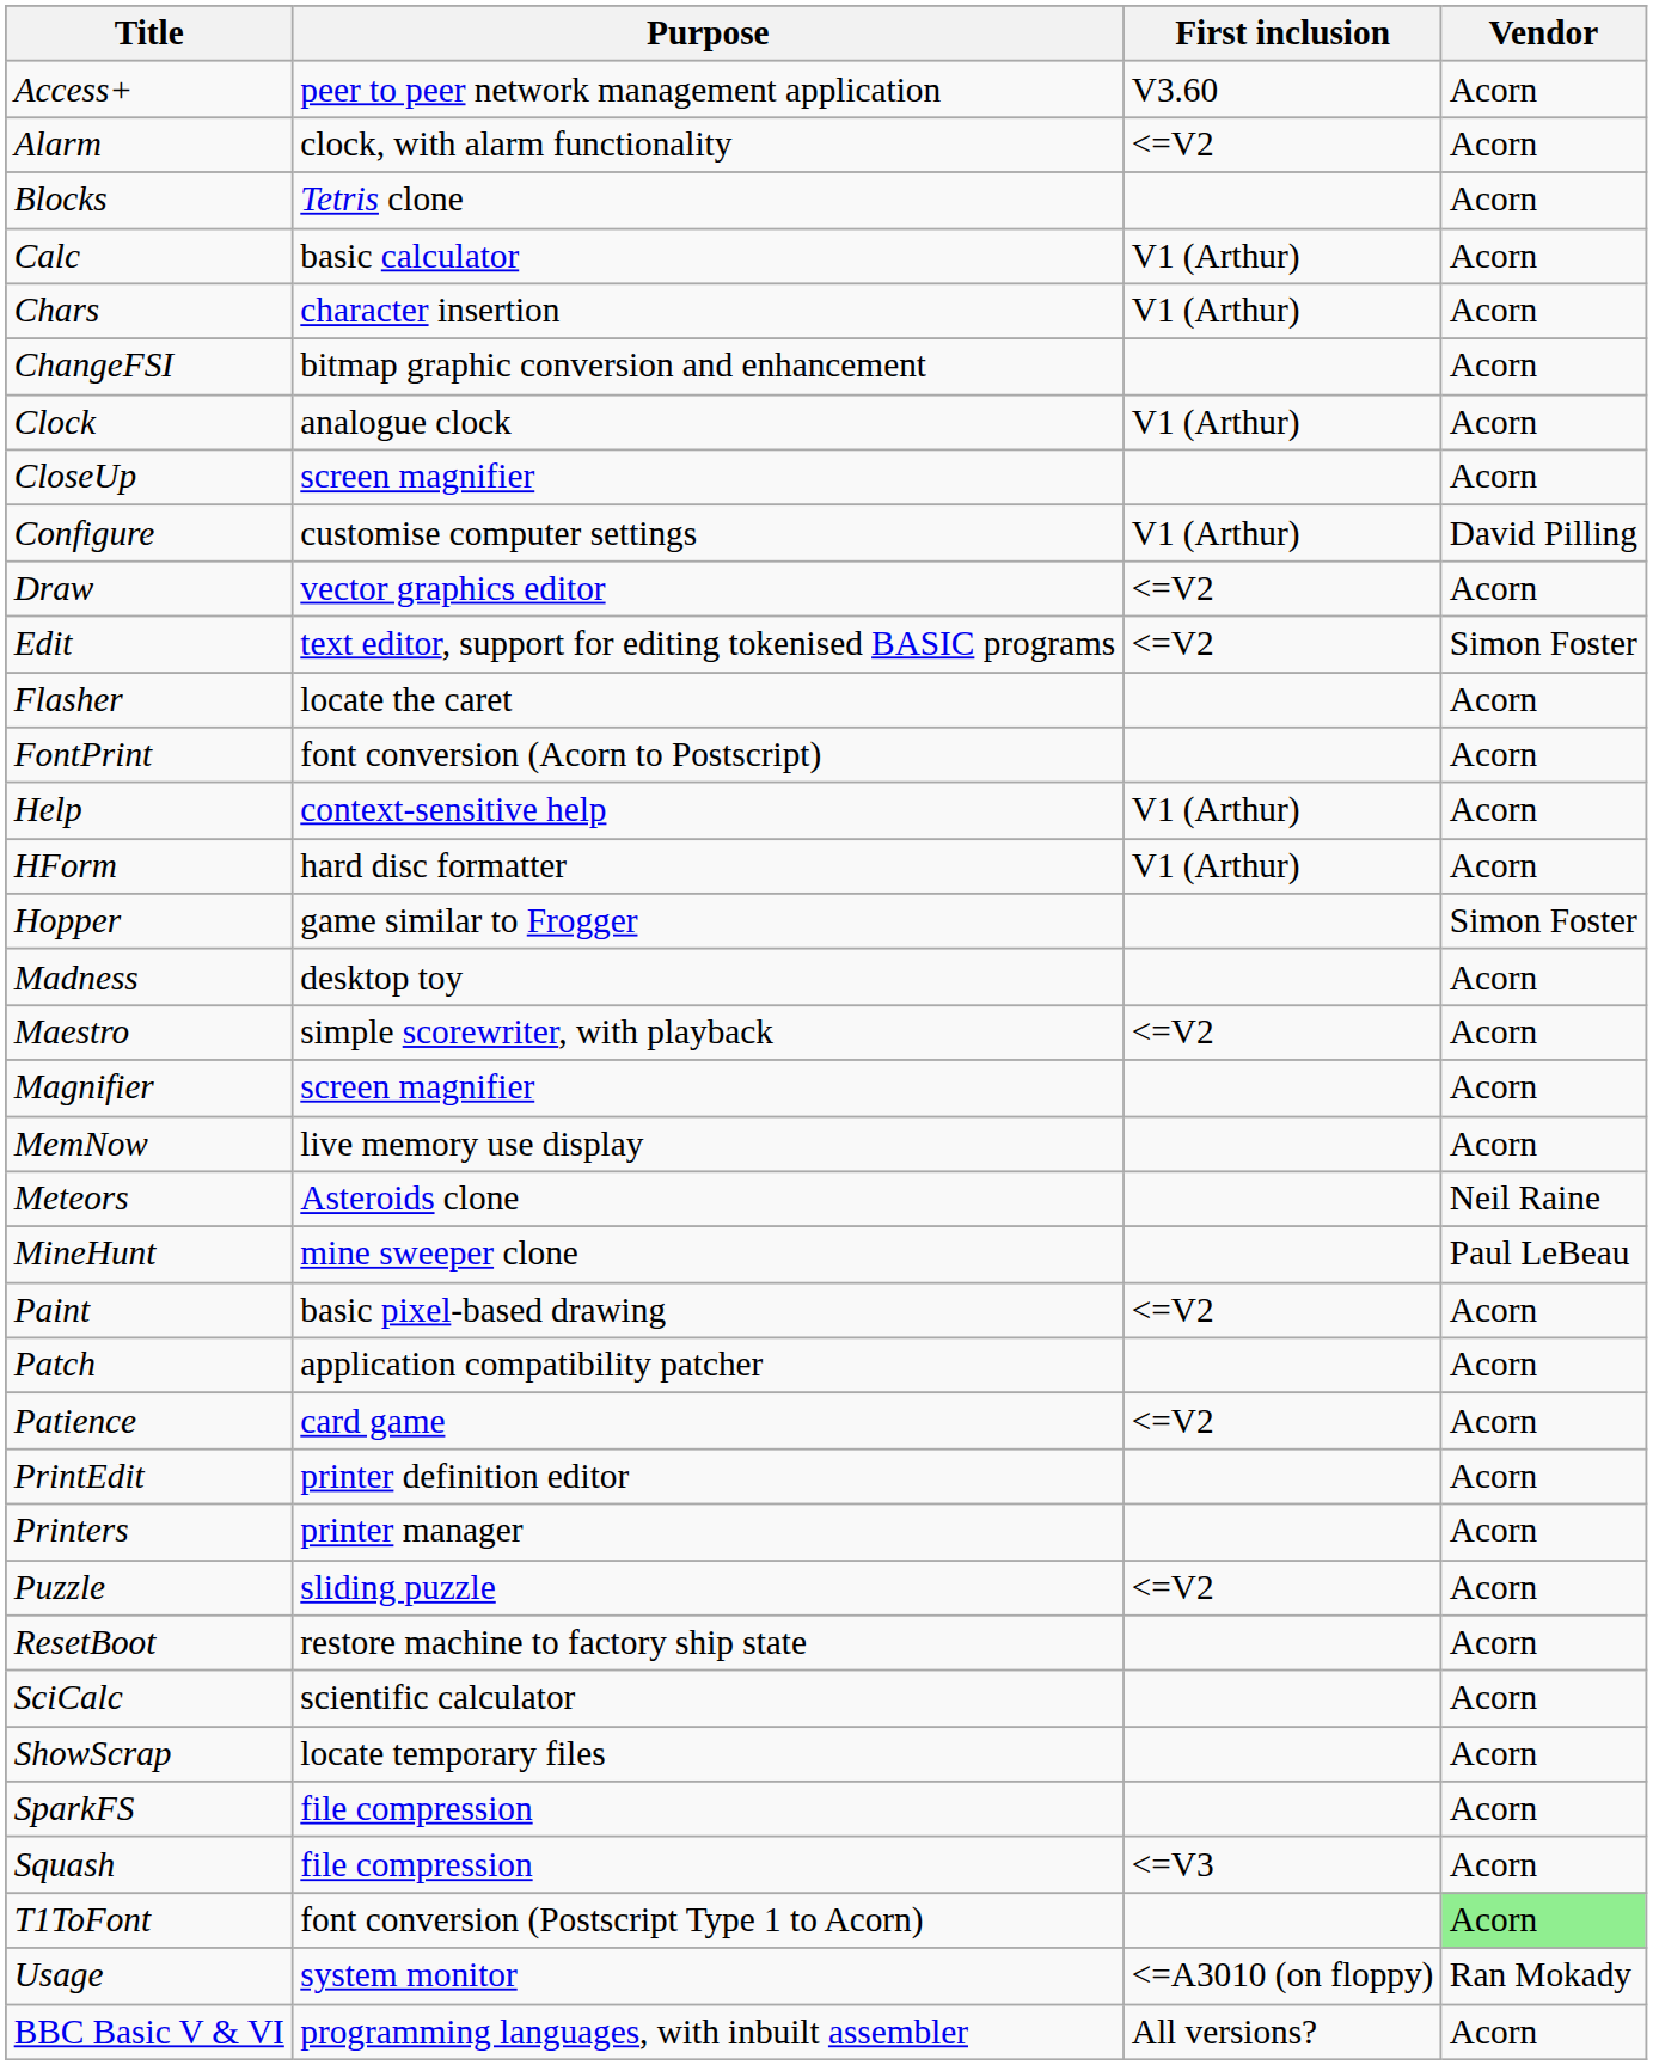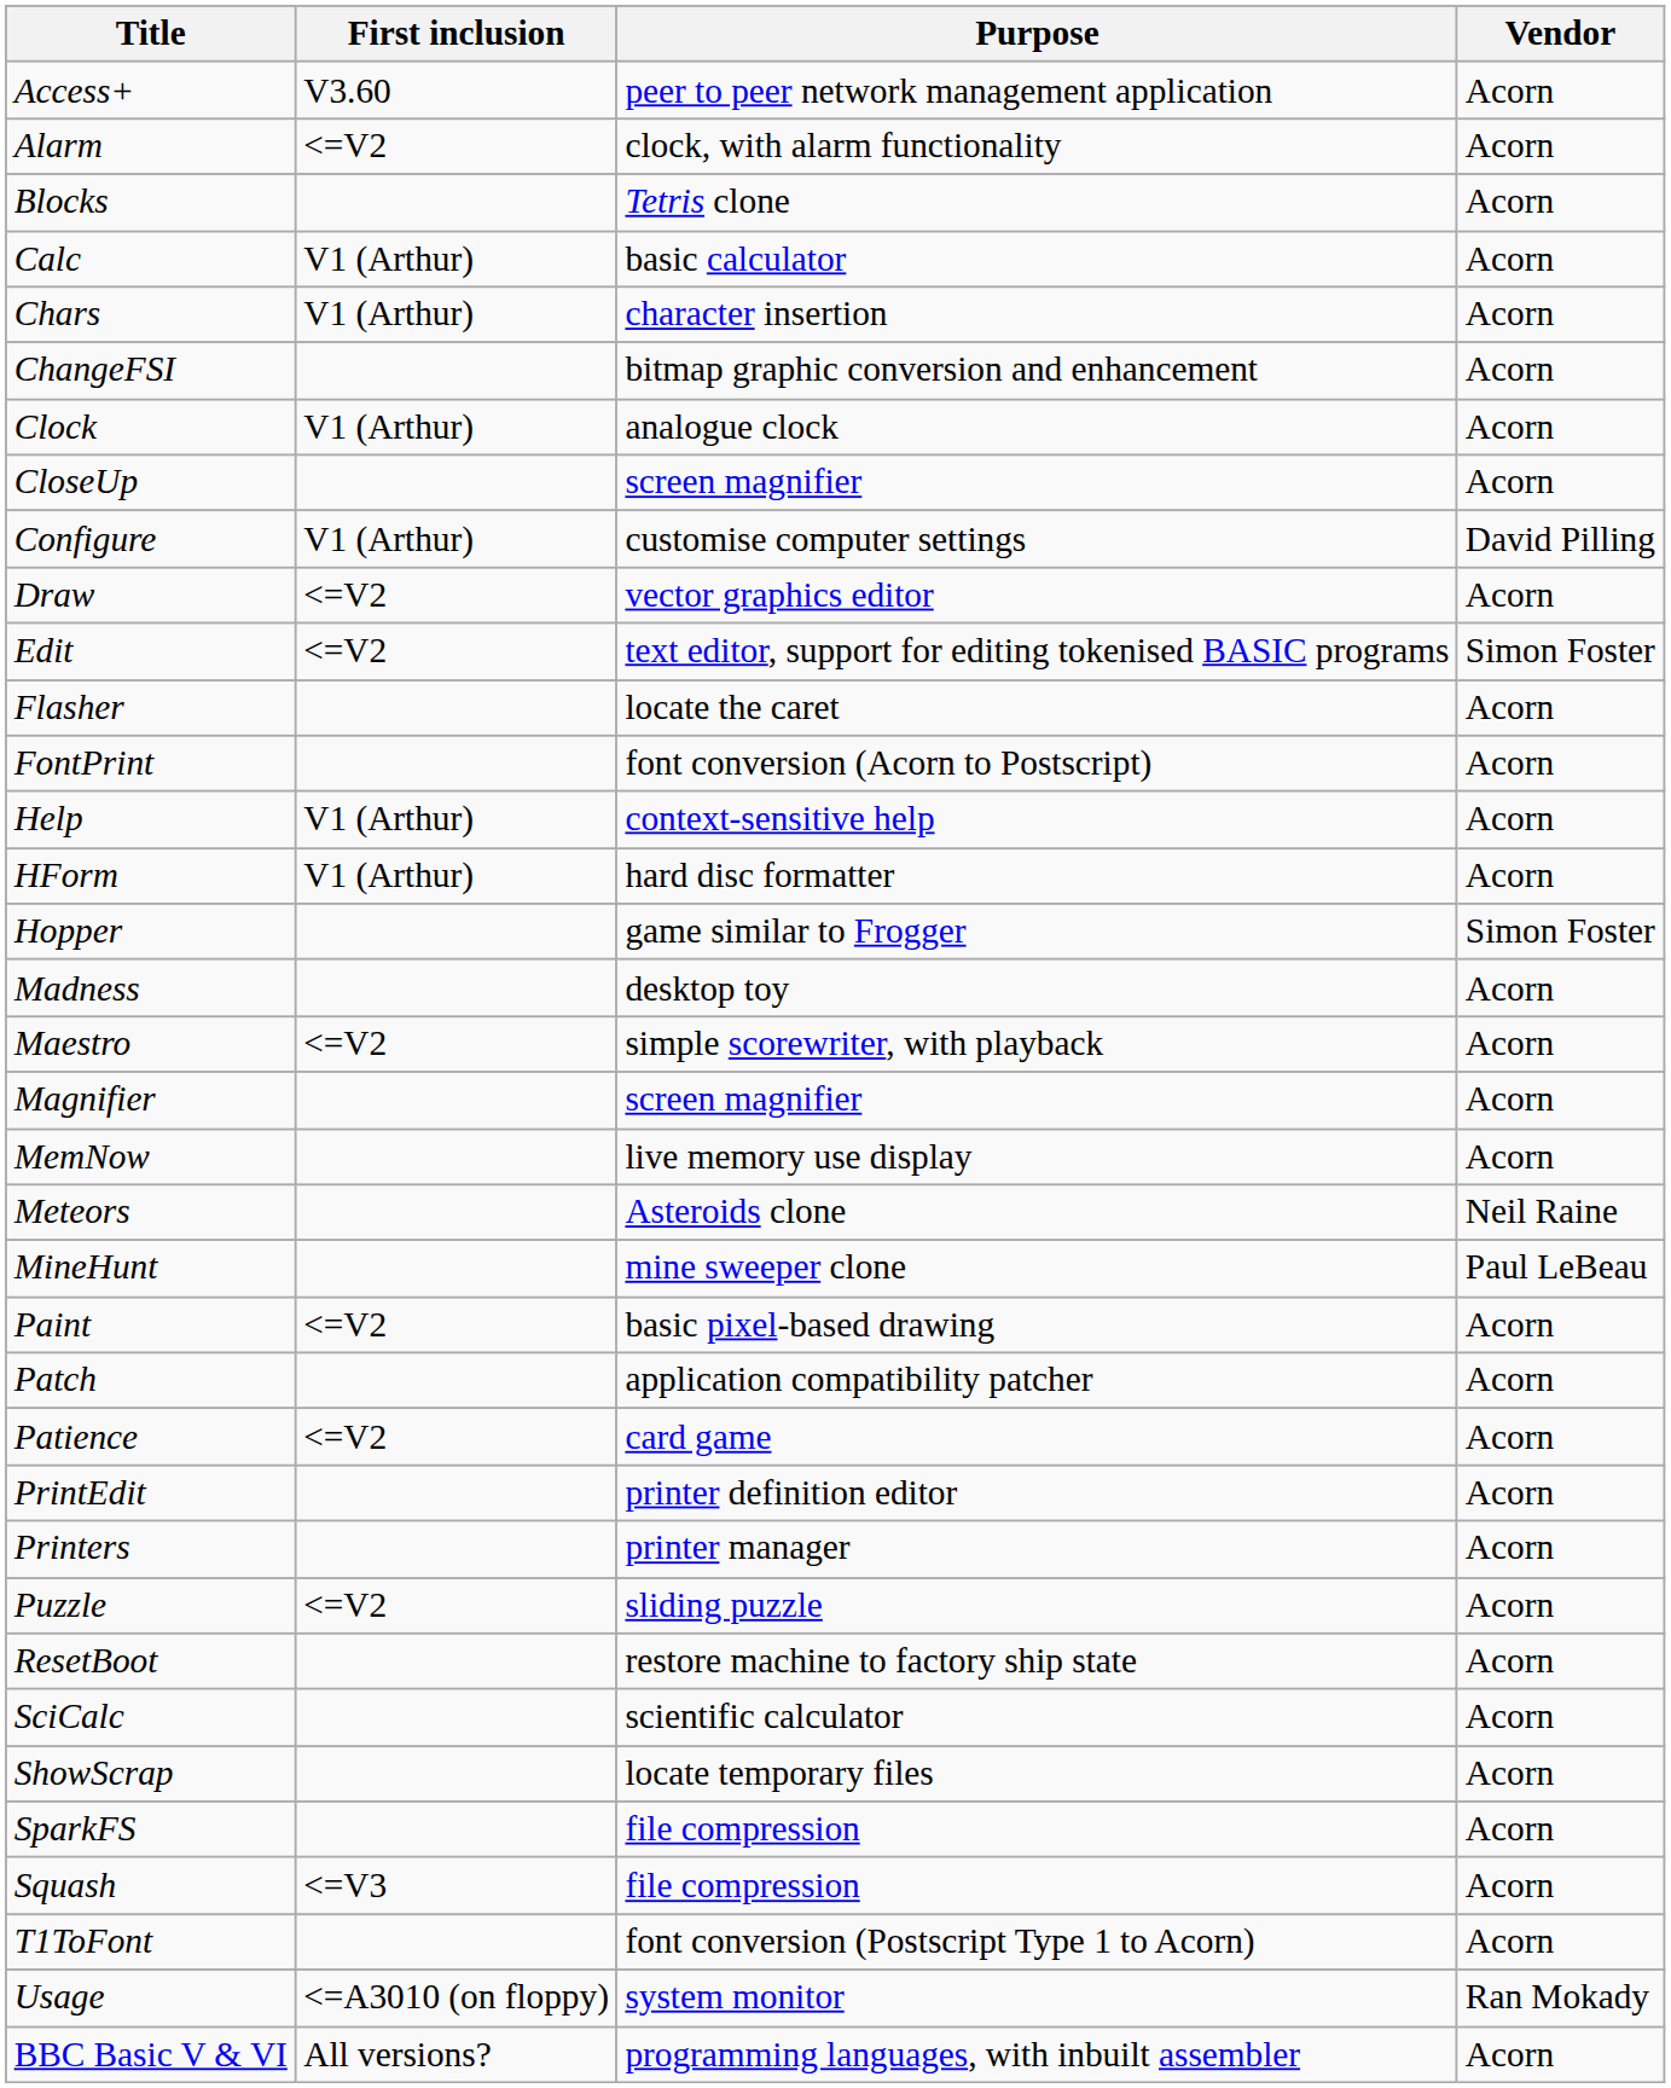 <table class="wikitable sortable" style="width: auto;">
 <tr>
 <th>Title</th>
+<th>First inclusion </th>
 <th>Purpose</th>
-<th>First inclusion </th>
 <th>Vendor</th>
 </tr>
 <tr>
 <td><em>Access+</em></td>
+<td>V3.60</td>
 <td><a href='#'>peer to peer</a> network management application</td>
-<td>V3.60</td>
 <td>Acorn</td>
 </tr>
 <tr>
 <td><em>Alarm</em></td>
+<td><=V2</td>
 <td>clock, with alarm functionality</td>
-<td><=V2</td>
 <td>Acorn</td>
 </tr>
 <tr>
 <td><em>Blocks</em></td>
+<td></td>
 <td><em><a href='#'>Tetris</a></em> clone</td>
-<td></td>
 <td>Acorn</td>
 </tr>
 <tr>
 <td><em>Calc</em></td>
+<td>V1 (Arthur)</td>
 <td>basic <a href='#'>calculator</a></td>
-<td>V1 (Arthur)</td>
 <td>Acorn</td>
 </tr>
 <tr>
 <td><em>Chars</em></td>
+<td>V1 (Arthur)</td>
 <td><a href='#'>character</a> insertion</td>
-<td>V1 (Arthur)</td>
 <td>Acorn</td>
 </tr>
 <tr>
 <td><em>ChangeFSI</em></td>
+<td></td>
 <td>bitmap graphic conversion and enhancement</td>
-<td></td>
 <td>Acorn</td>
 </tr>
 <tr>
 <td><em>Clock</em></td>
+<td>V1 (Arthur)</td>
 <td>analogue clock</td>
-<td>V1 (Arthur)</td>
 <td>Acorn</td>
 </tr>
 <tr>
 <td><em>CloseUp</em></td>
+<td></td>
 <td><a href='#'>screen magnifier</a></td>
-<td></td>
 <td>Acorn</td>
 </tr>
 <tr>
 <td><em>Configure</em></td>
+<td>V1 (Arthur)</td>
 <td>customise computer settings</td>
-<td>V1 (Arthur)</td>
 <td>David Pilling</td>
 </tr>
 <tr>
 <td><em>Draw</em></td>
+<td><=V2</td>
 <td><a href='#'>vector graphics editor</a></td>
-<td><=V2</td>
 <td>Acorn</td>
 </tr>
 <tr>
 <td><em>Edit</em></td>
+<td><=V2</td>
 <td><a href='#'>text editor</a>, support for editing tokenised <a href='#'>BASIC</a> programs</td>
-<td><=V2</td>
 <td>Simon Foster</td>
 </tr>
 <tr>
 <td><em>Flasher</em></td>
+<td></td>
 <td>locate the caret</td>
-<td></td>
 <td>Acorn</td>
 </tr>
 <tr>
 <td><em>FontPrint</em></td>
+<td></td>
 <td>font conversion (Acorn to Postscript)</td>
-<td></td>
 <td>Acorn</td>
 </tr>
 <tr>
 <td><em>Help</em></td>
+<td>V1 (Arthur)</td>
 <td><a href='#'>context-sensitive help</a></td>
-<td>V1 (Arthur)</td>
 <td>Acorn</td>
 </tr>
 <tr>
 <td><em>HForm</em></td>
+<td>V1 (Arthur)</td>
 <td>hard disc formatter</td>
-<td>V1 (Arthur)</td>
 <td>Acorn</td>
 </tr>
 <tr>
 <td><em>Hopper</em></td>
+<td></td>
 <td>game similar to <a href='#'>Frogger</a></td>
-<td></td>
 <td>Simon Foster</td>
 </tr>
 <tr>
 <td><em>Madness</em></td>
+<td></td>
 <td>desktop toy</td>
-<td></td>
 <td>Acorn</td>
 </tr>
 <tr>
 <td><em>Maestro</em></td>
+<td><=V2</td>
 <td>simple <a href='#'>scorewriter</a>, with playback</td>
-<td><=V2</td>
 <td>Acorn</td>
 </tr>
 <tr>
 <td><em>Magnifier</em></td>
+<td></td>
 <td><a href='#'>screen magnifier</a></td>
-<td></td>
 <td>Acorn</td>
 </tr>
 <tr>
 <td><em>MemNow</em></td>
+<td></td>
 <td>live memory use display</td>
-<td></td>
 <td>Acorn</td>
 </tr>
 <tr>
 <td><em>Meteors</em></td>
+<td></td>
 <td><a href='#'>Asteroids</a> clone</td>
-<td></td>
 <td>Neil Raine</td>
 </tr>
 <tr>
 <td><em>MineHunt</em></td>
+<td></td>
 <td><a href='#'>mine sweeper</a> clone</td>
-<td></td>
 <td>Paul LeBeau</td>
 </tr>
 <tr>
 <td><em>Paint</em></td>
+<td><=V2</td>
 <td>basic <a href='#'>pixel</a>-based drawing</td>
-<td><=V2</td>
 <td>Acorn</td>
 </tr>
 <tr>
 <td><em>Patch</em></td>
+<td></td>
 <td>application compatibility patcher</td>
-<td></td>
 <td>Acorn</td>
 </tr>
 <tr>
 <td><em>Patience</em></td>
+<td><=V2</td>
 <td><a href='#'>card game</a></td>
-<td><=V2</td>
 <td>Acorn</td>
 </tr>
 <tr>
 <td><em>PrintEdit</em></td>
+<td></td>
 <td><a href='#'>printer</a> definition editor</td>
-<td></td>
 <td>Acorn</td>
 </tr>
 <tr>
 <td><em>Printers</em></td>
+<td></td>
 <td><a href='#'>printer</a> manager</td>
-<td></td>
 <td>Acorn</td>
 </tr>
 <tr>
 <td><em>Puzzle</em></td>
+<td><=V2</td>
 <td><a href='#'>sliding puzzle</a></td>
-<td><=V2</td>
 <td>Acorn</td>
 </tr>
 <tr>
 <td><em>ResetBoot</em></td>
+<td></td>
 <td>restore machine to factory ship state</td>
-<td></td>
 <td>Acorn</td>
 </tr>
 <tr>
 <td><em>SciCalc</em></td>
+<td></td>
 <td>scientific calculator</td>
-<td></td>
 <td>Acorn</td>
 </tr>
 <tr>
 <td><em>ShowScrap</em></td>
+<td></td>
 <td>locate temporary files</td>
-<td></td>
 <td>Acorn</td>
 </tr>
 <tr>
 <td><em>SparkFS</em></td>
+<td></td>
 <td><a href='#'>file compression</a></td>
-<td></td>
 <td>Acorn</td>
 </tr>
 <tr>
 <td><em>Squash</em></td>
+<td><=V3</td>
 <td><a href='#'>file compression</a></td>
-<td><=V3</td>
 <td>Acorn</td>
 </tr>
 <tr>
 <td><em>T1ToFont</em></td>
+<td></td>
 <td>font conversion (Postscript Type 1 to Acorn)</td>
-<td></td>
-<td style="background: lightgreen;">Acorn</td>
+<td>Acorn</td>
 </tr>
 <tr>
 <td><em>Usage</em></td>
+<td><=A3010 (on floppy)</td>
 <td><a href='#'>system monitor</a></td>
-<td><=A3010 (on floppy)</td>
 <td>Ran Mokady</td>
 </tr>
 <tr>
 <td><a href='#'>BBC Basic V & VI</a></td>
+<td>All versions?</td>
 <td><a href='#'>programming languages</a>, with inbuilt <a href='#'>assembler</a></td>
-<td>All versions?</td>
 <td>Acorn</td>
 </tr>
 </table>
